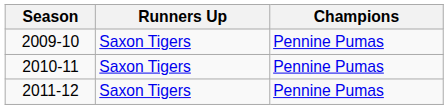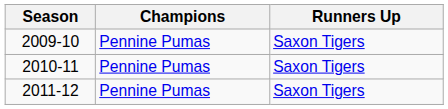 <table class="wikitable" style="text-align:centre; margin-left:1em;">
 <tr>
 <th style="width:85px">Season</th>
+<th style="width:170px">Champions</th>
 <th style="width:170px">Runners Up</th>
-<th style="width:170px">Champions</th>
 </tr>
 <tr>
 <td style="text-align:center">2009-10</td>
+<td><a href='#'>Pennine Pumas</a></td>
 <td><a href='#'>Saxon Tigers</a></td>
-<td><a href='#'>Pennine Pumas</a></td>
 </tr>
 <tr>
 <td style="text-align:center">2010-11</td>
+<td><a href='#'>Pennine Pumas</a></td>
 <td><a href='#'>Saxon Tigers</a></td>
-<td><a href='#'>Pennine Pumas</a></td>
 </tr>
 <tr>
 <td style="text-align:center">2011-12</td>
+<td><a href='#'>Pennine Pumas</a></td>
 <td><a href='#'>Saxon Tigers</a></td>
-<td><a href='#'>Pennine Pumas</a></td>
 </tr>
 </table>
